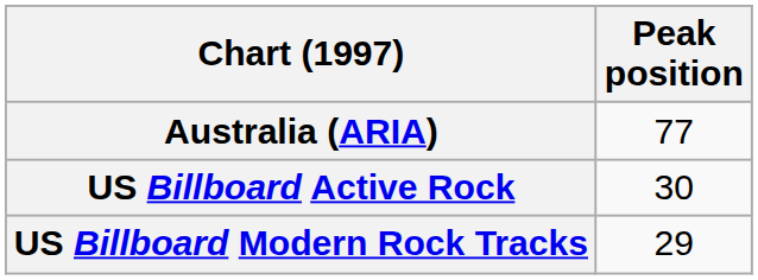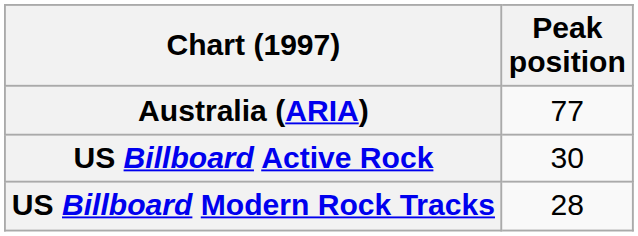 <table class="wikitable sortable plainrowheaders">
 <tr>
 <th scope="col">Chart (1997)</th>
 <th scope="col">Peak<br>position</th>
 </tr>
 <tr>
 <th scope="row">Australia (<a href='#'>ARIA</a>)</th>
 <td align="center">77</td>
 </tr>
 <tr>
 <th scope="row">US <em><a href='#'>Billboard</a></em> <a href='#'>Active Rock</a></th>
 <td align="center">30</td>
 </tr>
 <tr>
 <th scope="row">US <em><a href='#'>Billboard</a></em> <a href='#'>Modern Rock Tracks</a></th>
-<td align="center">29</td>
+<td align="center">28</td>
 </tr>
 </table>
